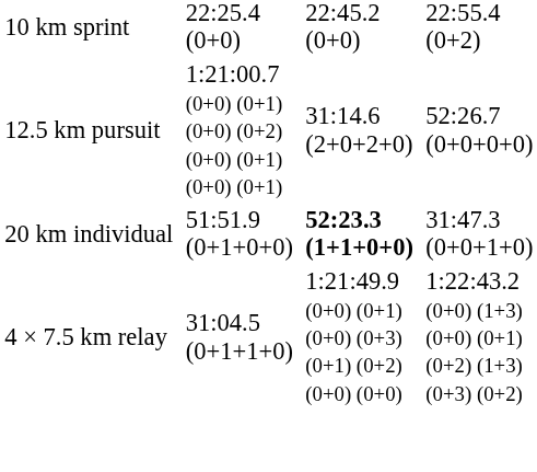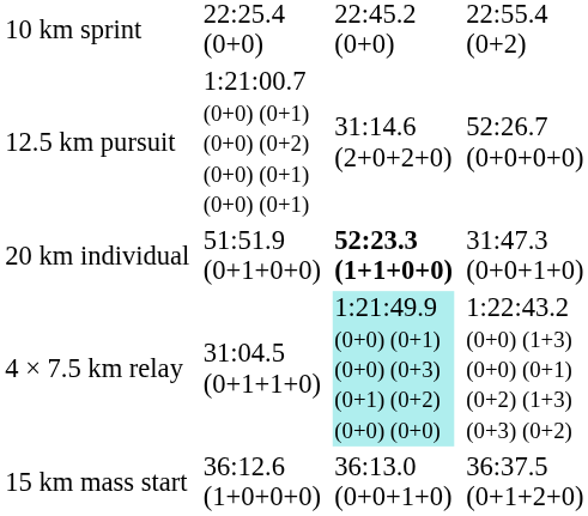 <table>
 <tr>
 <td>10 km sprint<br></td>
 <td></td>
 <td>22:25.4<br>(0+0)</td>
 <td></td>
 <td>22:45.2<br>(0+0)</td>
 <td></td>
 <td>22:55.4<br>(0+2)</td>
 </tr>
 <tr>
 <td>12.5 km pursuit<br></td>
 <td></td>
 <td>1:21:00.7<br><small>(0+0) (0+1)<br>(0+0) (0+2)<br>(0+0) (0+1)<br>(0+0) (0+1)</small></td>
 <td></td>
 <td>31:14.6<br>(2+0+2+0)</td>
 <td></td>
 <td>52:26.7<br>(0+0+0+0)</td>
 </tr>
 <tr>
 <td>20 km individual<br></td>
 <td></td>
 <td>51:51.9<br>(0+1+0+0)</td>
 <td></td>
 <td><strong>52:23.3<br>(1+1+0+0)</strong></td>
 <td></td>
 <td>31:47.3<br>(0+0+1+0)</td>
 </tr>
 <tr>
 <td>4 × 7.5 km relay<br></td>
 <td></td>
 <td>31:04.5<br>(0+1+1+0)</td>
 <td></td>
-<td>1:21:49.9<br><small>(0+0) (0+1)<br>(0+0) (0+3)<br>(0+1) (0+2)<br>(0+0) (0+0)</small></td>
+<td style="background: paleturquoise;">1:21:49.9<br><small>(0+0) (0+1)<br>(0+0) (0+3)<br>(0+1) (0+2)<br>(0+0) (0+0)</small></td>
 <td></td>
 <td>1:22:43.2<br><small>(0+0) (1+3)<br>(0+0) (0+1)<br>(0+2) (1+3)<br>(0+3) (0+2)</small></td>
 </tr>
+<tr>
+<td>15 km mass start<br></td>
+<td></td>
+<td>36:12.6<br>(1+0+0+0)</td>
+<td></td>
+<td>36:13.0<br>(0+0+1+0)</td>
+<td></td>
+<td>36:37.5<br>(0+1+2+0)</td>
+</tr>
 </table>
